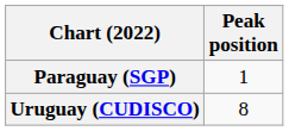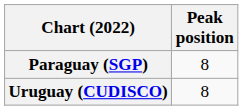 <table class="wikitable plainrowheaders" style="text-align:center">
 <tr>
 <th scope="col">Chart (2022)</th>
 <th scope="col">Peak<br>position</th>
 </tr>
 <tr>
 <th scope="row">Paraguay (<a href='#'>SGP</a>)</th>
-<td>1</td>
+<td>8</td>
 </tr>
 <tr>
 <th scope="row">Uruguay (<a href='#'>CUDISCO</a>)</th>
 <td>8</td>
 </tr>
 </table>
